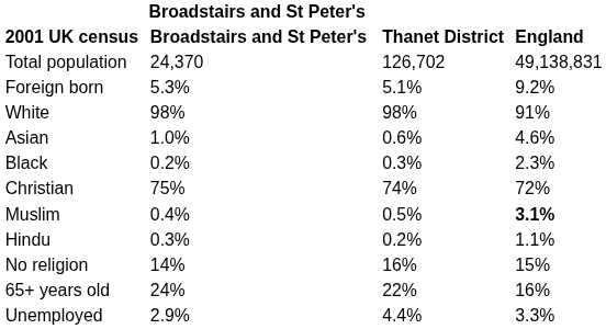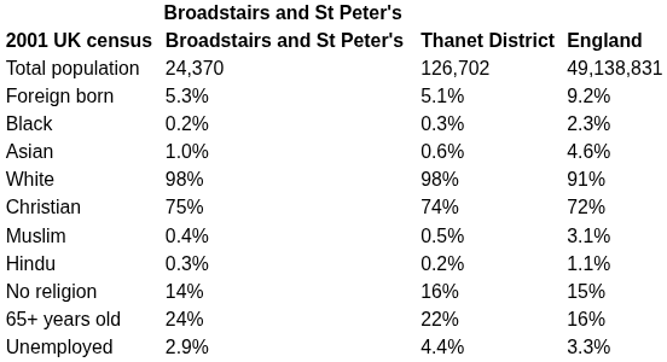 <table id="toc" style="float: right; margin-left: 2em; width: 40%; font-size: 90%;" cellspacing="3">
 <tr>
 <th colspan="3"><strong>Broadstairs and St Peter's</strong></th>
 </tr>
 <tr>
 <td><strong>2001 UK census</strong></td>
 <td><strong>Broadstairs and St Peter's</strong></td>
 <td><strong>Thanet District</strong></td>
 <td><strong>England</strong></td>
 </tr>
 <tr>
 <td>Total population</td>
 <td>24,370</td>
 <td>126,702</td>
 <td>49,138,831</td>
 </tr>
 <tr>
 <td>Foreign born</td>
 <td>5.3%</td>
 <td>5.1%</td>
 <td>9.2%</td>
 </tr>
 <tr>
-<td>White</td>
-<td>98%</td>
-<td>98%</td>
-<td>91%</td>
+<td>Black</td>
+<td>0.2%</td>
+<td>0.3%</td>
+<td>2.3%</td>
 </tr>
 <tr>
 <td>Asian</td>
 <td>1.0%</td>
 <td>0.6%</td>
 <td>4.6%</td>
 </tr>
 <tr>
-<td>Black</td>
-<td>0.2%</td>
-<td>0.3%</td>
-<td>2.3%</td>
+<td>White</td>
+<td>98%</td>
+<td>98%</td>
+<td>91%</td>
 </tr>
 <tr>
 <td>Christian</td>
 <td>75%</td>
 <td>74%</td>
 <td>72%</td>
 </tr>
 <tr>
 <td>Muslim</td>
 <td>0.4%</td>
 <td>0.5%</td>
-<td><strong>3.1%</strong></td>
+<td>3.1%</td>
 </tr>
 <tr>
 <td>Hindu</td>
 <td>0.3%</td>
 <td>0.2%</td>
 <td>1.1%</td>
 </tr>
 <tr>
 <td>No religion</td>
 <td>14%</td>
 <td>16%</td>
 <td>15%</td>
 </tr>
 <tr>
 <td>65+ years old</td>
 <td>24%</td>
 <td>22%</td>
 <td>16%</td>
 </tr>
 <tr>
 <td>Unemployed</td>
 <td>2.9%</td>
 <td>4.4%</td>
 <td>3.3%</td>
 </tr>
 </table>
